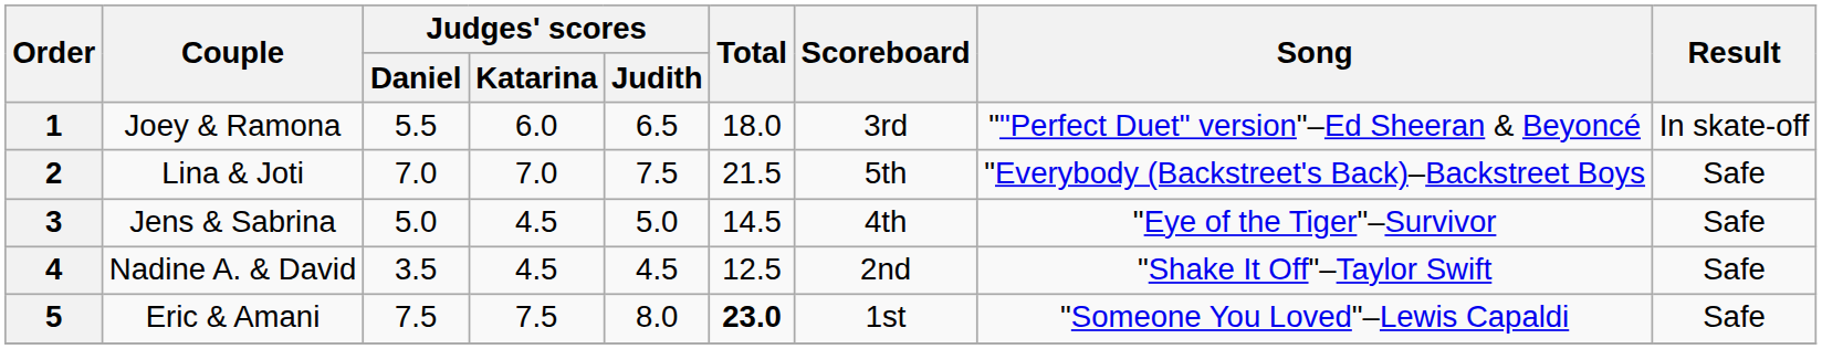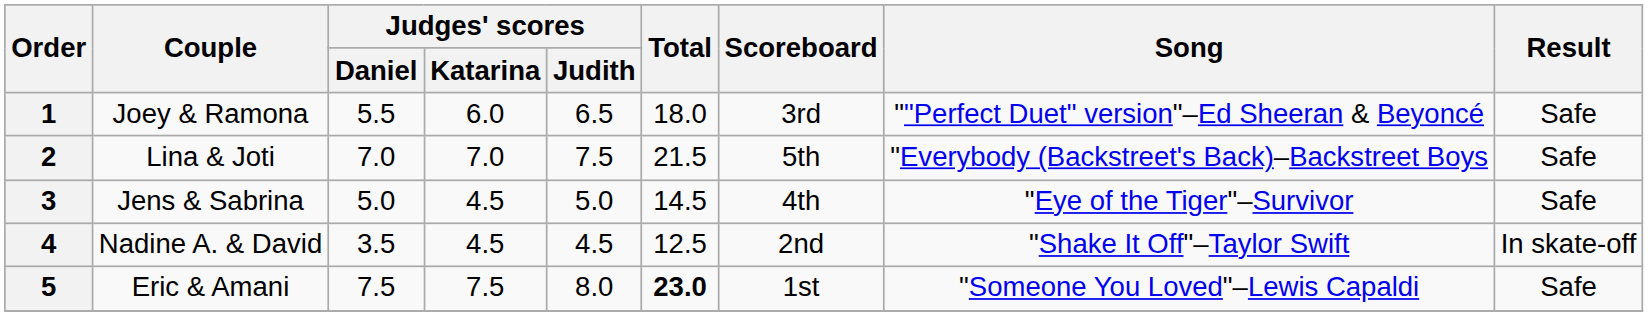 <table class="wikitable plainrowheaders" style="text-align:center;">
 <tr>
 <th scope="col" rowspan=2>Order</th>
 <th scope="col" rowspan=2>Couple</th>
 <th scope="col" colspan=3>Judges' scores</th>
 <th scope="col" rowspan=2>Total</th>
 <th scope="col" rowspan=2>Scoreboard</th>
 <th scope="col" rowspan=2>Song</th>
 <th scope="col" rowspan=2>Result</th>
 </tr>
 <tr>
 <th scope="col">Daniel</th>
 <th>Katarina</th>
 <th>Judith</th>
 </tr>
 <tr>
 <th scope="col">1</th>
 <td>Joey & Ramona</td>
 <td>5.5</td>
 <td>6.0</td>
 <td>6.5</td>
 <td>18.0</td>
 <td>3rd</td>
 <td>"<a href='#'>"Perfect Duet" version</a>"–<a href='#'>Ed Sheeran</a> & <a href='#'>Beyoncé</a></td>
-<td>In skate-off</td>
+<td>Safe</td>
 </tr>
 <tr>
 <th scope="col">2</th>
 <td>Lina & Joti</td>
 <td>7.0</td>
 <td>7.0</td>
 <td>7.5</td>
 <td>21.5</td>
 <td>5th</td>
 <td>"<a href='#'>Everybody (Backstreet's Back)</a>–<a href='#'>Backstreet Boys</a></td>
 <td>Safe</td>
 </tr>
 <tr>
 <th scope="col">3</th>
 <td>Jens & Sabrina</td>
 <td>5.0</td>
 <td>4.5</td>
 <td>5.0</td>
 <td>14.5</td>
 <td>4th</td>
 <td>"<a href='#'>Eye of the Tiger</a>"–<a href='#'>Survivor</a></td>
 <td>Safe</td>
 </tr>
 <tr>
 <th scope="col">4</th>
 <td>Nadine A. & David</td>
 <td>3.5</td>
 <td>4.5</td>
 <td>4.5</td>
 <td>12.5</td>
 <td>2nd</td>
 <td>"<a href='#'>Shake It Off</a>"–<a href='#'>Taylor Swift</a></td>
-<td>Safe</td>
+<td>In skate-off</td>
 </tr>
 <tr>
 <th scope="col">5</th>
 <td>Eric & Amani</td>
 <td>7.5</td>
 <td>7.5</td>
 <td>8.0</td>
 <td><strong>23.0</strong></td>
 <td>1st</td>
 <td>"<a href='#'>Someone You Loved</a>"–<a href='#'>Lewis Capaldi</a></td>
 <td>Safe</td>
 </tr>
 <tr>
 </tr>
 </table>
